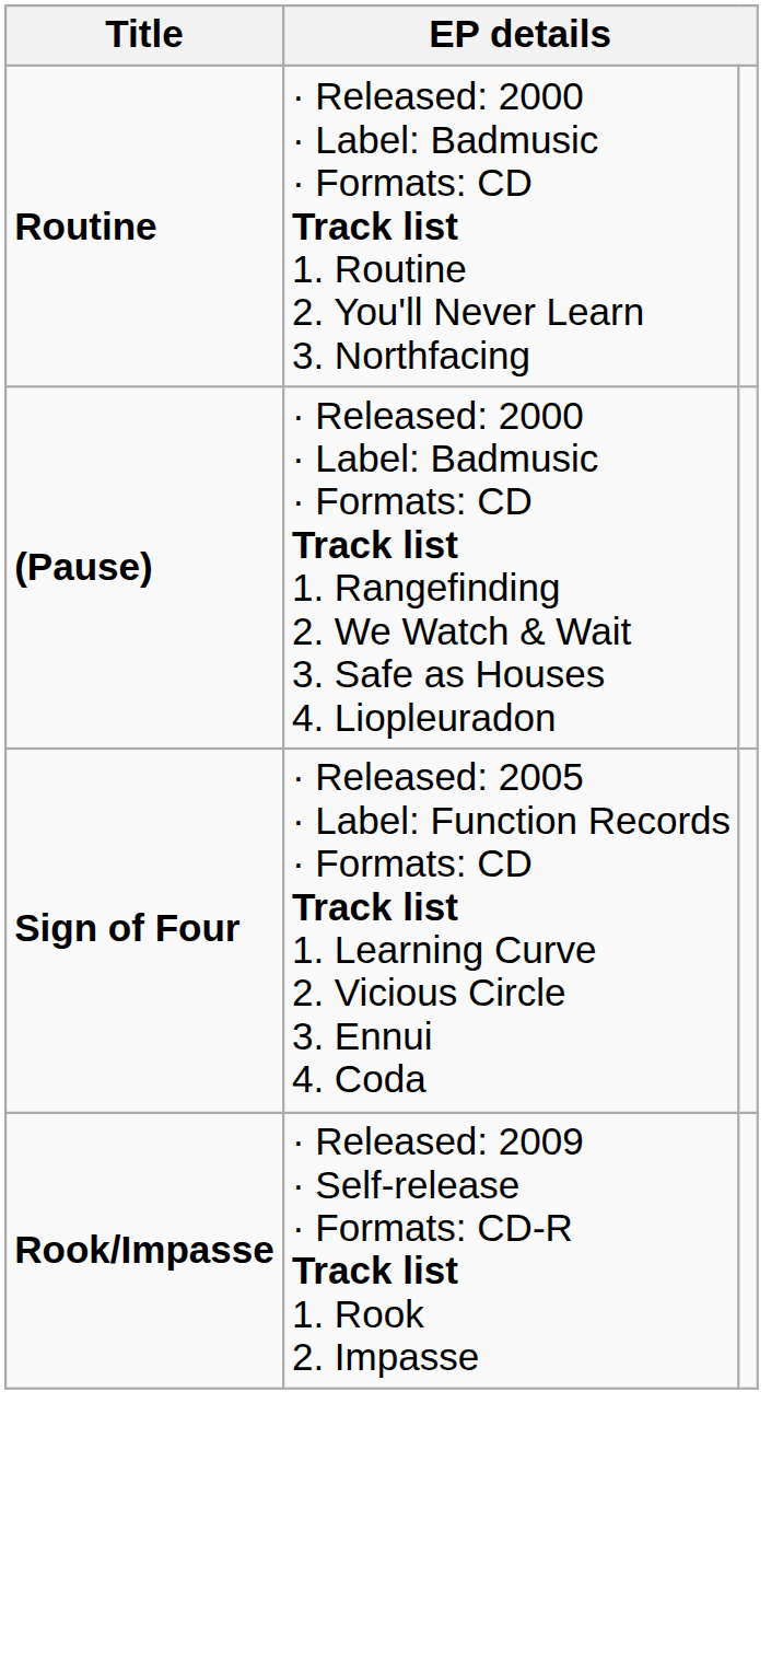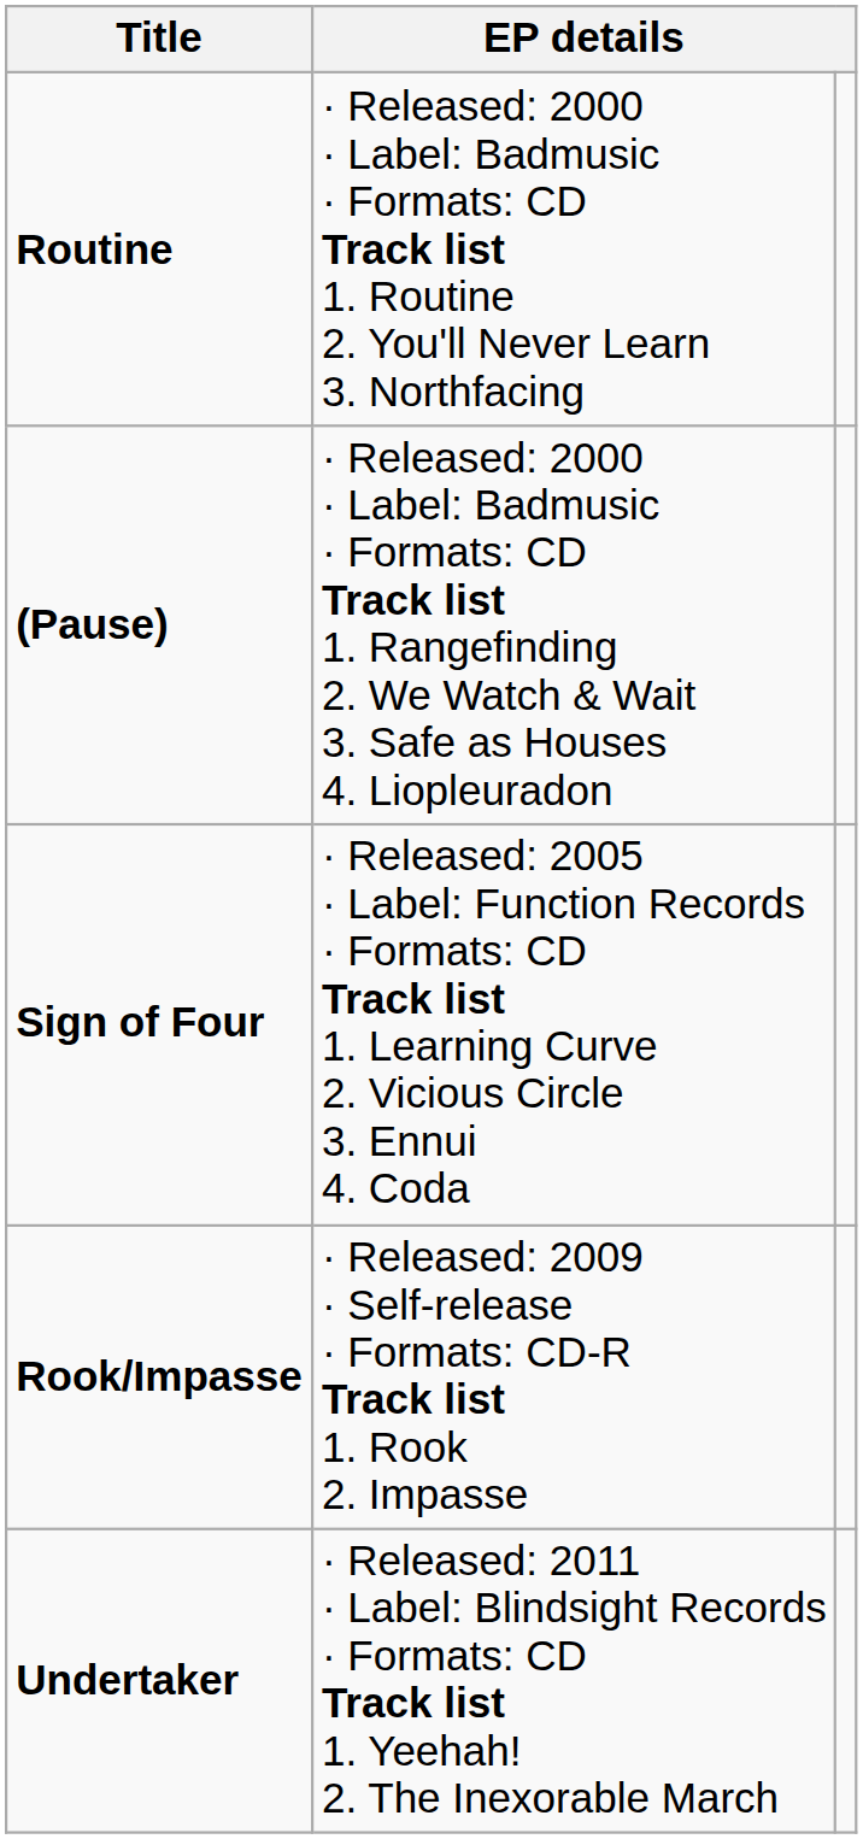 <table class="wikitable">
 <tr>
 <th>Title</th>
 <th colspan="2">EP details</th>
 </tr>
 <tr>
 <td><strong>Routine</strong></td>
 <td>· Released: 2000<br>· Label: Badmusic<br>· Formats: CD<br><strong>Track list</strong><br>1. Routine<br>2. You'll Never Learn<br>3. Northfacing</td>
 <td></td>
 </tr>
 <tr>
 <td><strong>(Pause)</strong></td>
 <td>· Released: 2000<br>· Label: Badmusic<br>· Formats: CD<br><strong>Track list</strong><br>1. Rangefinding<br>2. We Watch & Wait<br>3. Safe as Houses<br>4. Liopleuradon</td>
 <td></td>
 </tr>
 <tr>
 <td><strong>Sign of Four</strong></td>
 <td>· Released: 2005<br>· Label: Function Records<br>· Formats: CD<br><strong>Track list</strong><br>1. Learning Curve<br>2. Vicious Circle<br>3. Ennui<br>4. Coda</td>
 <td></td>
 </tr>
 <tr>
 <td><strong>Rook/Impasse</strong></td>
 <td>· Released: 2009<br>· Self-release<br>· Formats: CD-R<br><strong>Track list</strong><br>1. Rook<br>2. Impasse</td>
 <td></td>
 </tr>
+<tr>
+<td><strong>Undertaker</strong></td>
+<td>· Released: 2011<br>· Label: Blindsight Records<br>· Formats: CD<br><strong>Track list</strong><br>1. Yeehah!<br>2. The Inexorable March</td>
+<td></td>
+</tr>
 </table>
